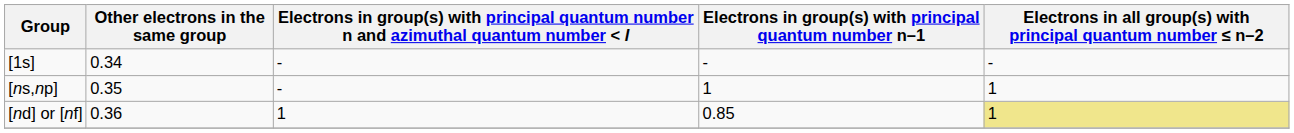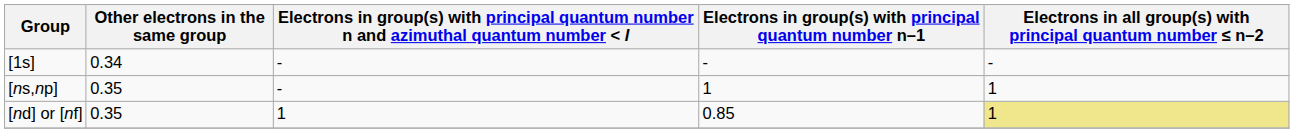 <table class="wikitable">
 <tr>
 <th>Group</th>
 <th>Other electrons in the same group</th>
 <th>Electrons in group(s) with <a href='#'>principal quantum number</a> n and <a href='#'>azimuthal quantum number</a> < <em>l</em></th>
 <th>Electrons in group(s) with <a href='#'>principal quantum number</a> n–1</th>
 <th>Electrons in all group(s) with <a href='#'>principal quantum number</a> ≤ n–2</th>
 </tr>
 <tr>
 <td>[1s]</td>
 <td>0.34</td>
 <td>-</td>
 <td>-</td>
 <td>-</td>
 </tr>
 <tr>
 <td>[<em>n</em>s,<em>n</em>p]</td>
 <td>0.35</td>
 <td>-</td>
 <td>1</td>
 <td>1</td>
 </tr>
 <tr>
 <td>[<em>n</em>d] or [<em>n</em>f]</td>
-<td>0.36</td>
+<td>0.35</td>
 <td>1</td>
 <td>0.85</td>
 <td style="background: khaki;">1</td>
 </tr>
 <tr>
 </tr>
 </table>
